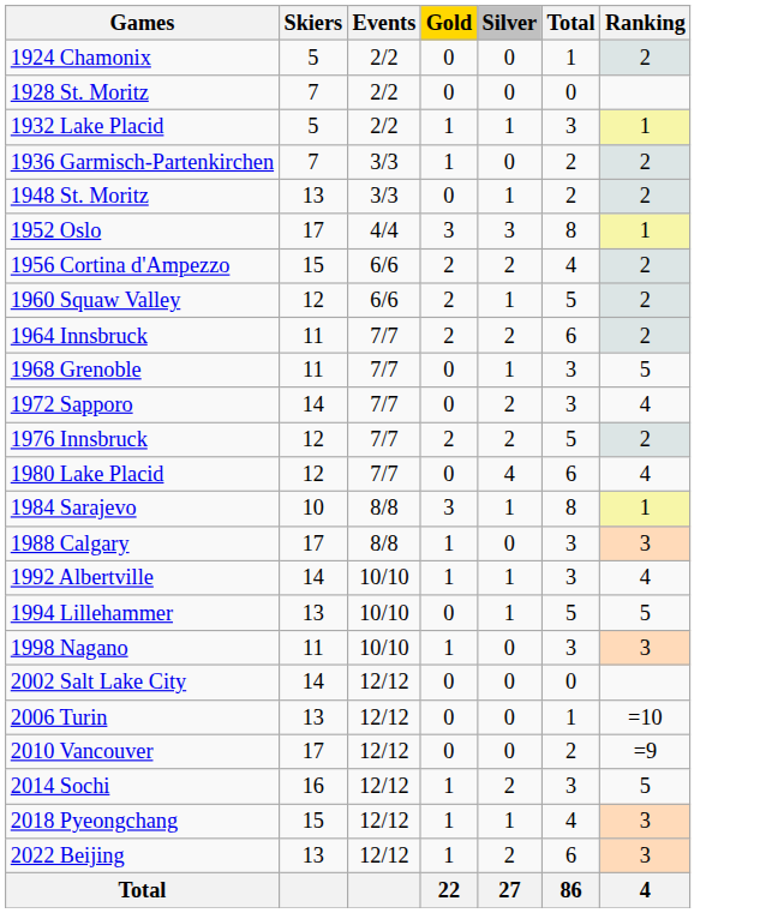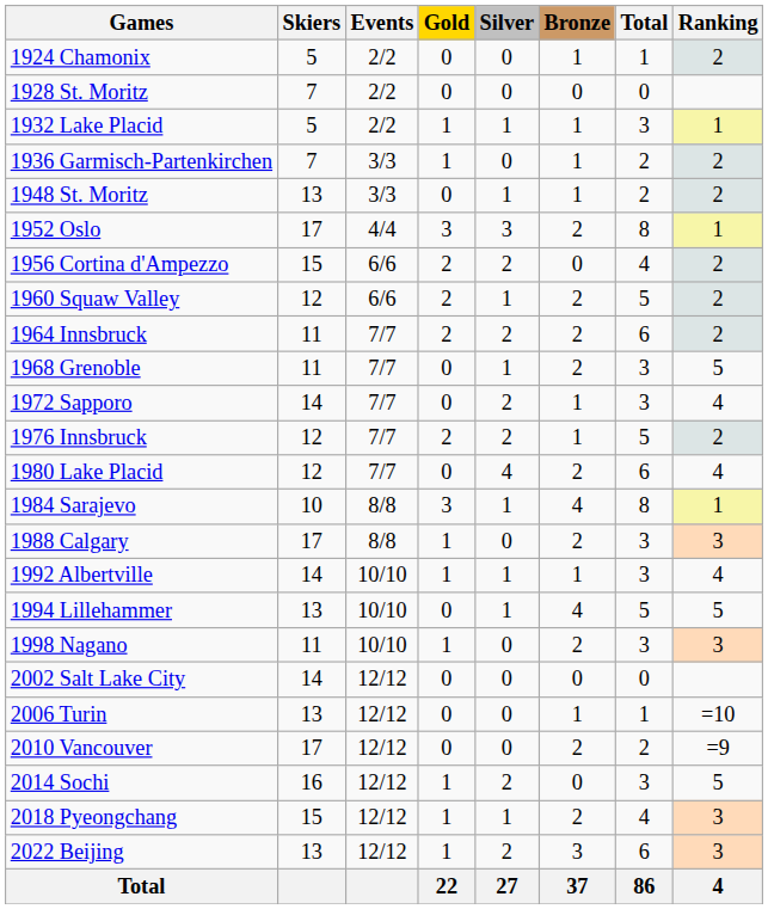 <table class="wikitable sortable" style="text-align:center">
 <tr>
 <th>Games</th>
 <th>Skiers</th>
 <th>Events</th>
 <th style="background-color:gold;">Gold</th>
 <th style="background-color:silver;">Silver</th>
+<th style="background-color:#c96;">Bronze</th>
 <th>Total</th>
 <th>Ranking</th>
 </tr>
 <tr>
 <td align=left><a href='#'>1924 Chamonix</a></td>
 <td>5</td>
 <td>2/2</td>
 <td>0</td>
 <td>0</td>
 <td>1</td>
+<td>1</td>
 <td bgcolor=dce5e5>2</td>
 </tr>
 <tr>
 <td align=left><a href='#'>1928 St. Moritz</a></td>
 <td>7</td>
 <td>2/2</td>
+<td>0</td>
 <td>0</td>
 <td>0</td>
 <td>0</td>
 <td></td>
 </tr>
 <tr>
 <td align=left><a href='#'>1932 Lake Placid</a></td>
 <td>5</td>
 <td>2/2</td>
 <td>1</td>
 <td>1</td>
+<td>1</td>
 <td>3</td>
 <td bgcolor=F7F6A8>1</td>
 </tr>
 <tr>
 <td align=left><a href='#'>1936 Garmisch-Partenkirchen</a></td>
 <td>7</td>
 <td>3/3</td>
 <td>1</td>
 <td>0</td>
+<td>1</td>
 <td>2</td>
 <td bgcolor=dce5e5>2</td>
 </tr>
 <tr>
 <td align=left><a href='#'>1948 St. Moritz</a></td>
 <td>13</td>
 <td>3/3</td>
 <td>0</td>
+<td>1</td>
 <td>1</td>
 <td>2</td>
 <td bgcolor=dce5e5>2</td>
 </tr>
 <tr>
 <td align=left><a href='#'>1952 Oslo</a></td>
 <td>17</td>
 <td>4/4</td>
 <td>3</td>
 <td>3</td>
+<td>2</td>
 <td>8</td>
 <td bgcolor=F7F6A8>1</td>
 </tr>
 <tr>
 <td align=left><a href='#'>1956 Cortina d'Ampezzo</a></td>
 <td>15</td>
 <td>6/6</td>
 <td>2</td>
 <td>2</td>
+<td>0</td>
 <td>4</td>
 <td bgcolor=dce5e5>2</td>
 </tr>
 <tr>
 <td align=left><a href='#'>1960 Squaw Valley</a></td>
 <td>12</td>
 <td>6/6</td>
 <td>2</td>
 <td>1</td>
+<td>2</td>
 <td>5</td>
 <td bgcolor=dce5e5>2</td>
 </tr>
 <tr>
 <td align=left><a href='#'>1964 Innsbruck</a></td>
 <td>11</td>
 <td>7/7</td>
+<td>2</td>
 <td>2</td>
 <td>2</td>
 <td>6</td>
 <td bgcolor=dce5e5>2</td>
 </tr>
 <tr>
 <td align=left><a href='#'>1968 Grenoble</a></td>
 <td>11</td>
 <td>7/7</td>
 <td>0</td>
 <td>1</td>
+<td>2</td>
 <td>3</td>
 <td>5</td>
 </tr>
 <tr>
 <td align=left><a href='#'>1972 Sapporo</a></td>
 <td>14</td>
 <td>7/7</td>
 <td>0</td>
 <td>2</td>
+<td>1</td>
 <td>3</td>
 <td>4</td>
 </tr>
 <tr>
 <td align=left><a href='#'>1976 Innsbruck</a></td>
 <td>12</td>
 <td>7/7</td>
 <td>2</td>
 <td>2</td>
+<td>1</td>
 <td>5</td>
 <td bgcolor=dce5e5>2</td>
 </tr>
 <tr>
 <td align=left><a href='#'>1980 Lake Placid</a></td>
 <td>12</td>
 <td>7/7</td>
 <td>0</td>
 <td>4</td>
+<td>2</td>
 <td>6</td>
 <td>4</td>
 </tr>
 <tr>
 <td align=left><a href='#'>1984 Sarajevo</a></td>
 <td>10</td>
 <td>8/8</td>
 <td>3</td>
 <td>1</td>
+<td>4</td>
 <td>8</td>
 <td bgcolor=F7F6A8>1</td>
 </tr>
 <tr>
 <td align=left><a href='#'>1988 Calgary</a></td>
 <td>17</td>
 <td>8/8</td>
 <td>1</td>
 <td>0</td>
+<td>2</td>
 <td>3</td>
 <td bgcolor=ffdab9>3</td>
 </tr>
 <tr>
 <td align=left><a href='#'>1992 Albertville</a></td>
 <td>14</td>
 <td>10/10</td>
+<td>1</td>
 <td>1</td>
 <td>1</td>
 <td>3</td>
 <td>4</td>
 </tr>
 <tr>
 <td align=left><a href='#'>1994 Lillehammer</a></td>
 <td>13</td>
 <td>10/10</td>
 <td>0</td>
 <td>1</td>
+<td>4</td>
 <td>5</td>
 <td>5</td>
 </tr>
 <tr>
 <td align=left><a href='#'>1998 Nagano</a></td>
 <td>11</td>
 <td>10/10</td>
 <td>1</td>
 <td>0</td>
+<td>2</td>
 <td>3</td>
 <td bgcolor=ffdab9>3</td>
 </tr>
 <tr>
 <td align=left><a href='#'>2002 Salt Lake City</a></td>
 <td>14</td>
 <td>12/12</td>
+<td>0</td>
 <td>0</td>
 <td>0</td>
 <td>0</td>
 <td></td>
 </tr>
 <tr>
 <td align=left><a href='#'>2006 Turin</a></td>
 <td>13</td>
 <td>12/12</td>
 <td>0</td>
 <td>0</td>
 <td>1</td>
+<td>1</td>
 <td>=10</td>
 </tr>
 <tr>
 <td align=left><a href='#'>2010 Vancouver</a></td>
 <td>17</td>
 <td>12/12</td>
 <td>0</td>
 <td>0</td>
 <td>2</td>
+<td>2</td>
 <td>=9</td>
 </tr>
 <tr>
 <td align=left><a href='#'>2014 Sochi</a></td>
 <td>16</td>
 <td>12/12</td>
 <td>1</td>
 <td>2</td>
+<td>0</td>
 <td>3</td>
 <td>5</td>
 </tr>
 <tr>
 <td align=left><a href='#'>2018 Pyeongchang</a></td>
 <td>15</td>
 <td>12/12</td>
 <td>1</td>
 <td>1</td>
+<td>2</td>
 <td>4</td>
 <td bgcolor=ffdab9>3</td>
 </tr>
 <tr>
 <td align=left><a href='#'>2022 Beijing</a></td>
 <td>13</td>
 <td>12/12</td>
 <td>1</td>
 <td>2</td>
+<td>3</td>
 <td>6</td>
 <td bgcolor=ffdab9>3</td>
 </tr>
 <tr>
 <th>Total</th>
 <th></th>
 <th></th>
 <th>22</th>
 <th>27</th>
+<th>37</th>
 <th>86</th>
 <th>4</th>
 </tr>
 </table>
